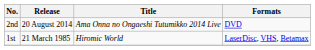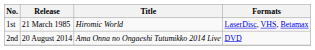 <table class="wikitable" style="font-size:small;">
 <tr>
 <th>No.</th>
 <th>Release</th>
 <th>Title</th>
 <th>Formats</th>
 </tr>
 <tr>
+<td>1st</td>
+<td>21 March 1985</td>
+<td><em>Hiromic World</em></td>
+<td><a href='#'>LaserDisc</a>, <a href='#'>VHS</a>, <a href='#'>Betamax</a></td>
+</tr>
+<tr>
 <td>2nd</td>
 <td>20 August 2014</td>
 <td><em>Ama Onna no Ongaeshi Tutumikko 2014 Live</em></td>
 <td><a href='#'>DVD</a></td>
 </tr>
 <tr>
-<td>1st</td>
-<td>21 March 1985</td>
-<td><em>Hiromic World</em></td>
-<td><a href='#'>LaserDisc</a>, <a href='#'>VHS</a>, <a href='#'>Betamax</a></td>
-</tr>
-<tr>
 </tr>
 </table>
